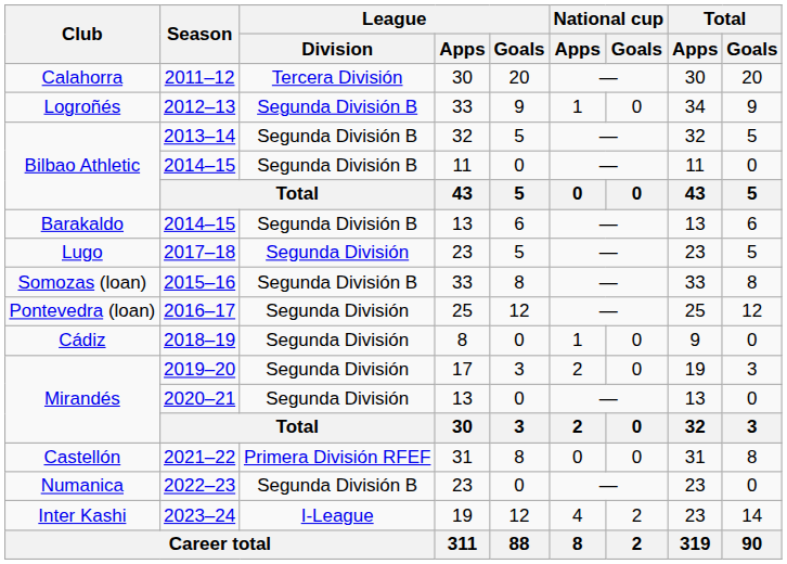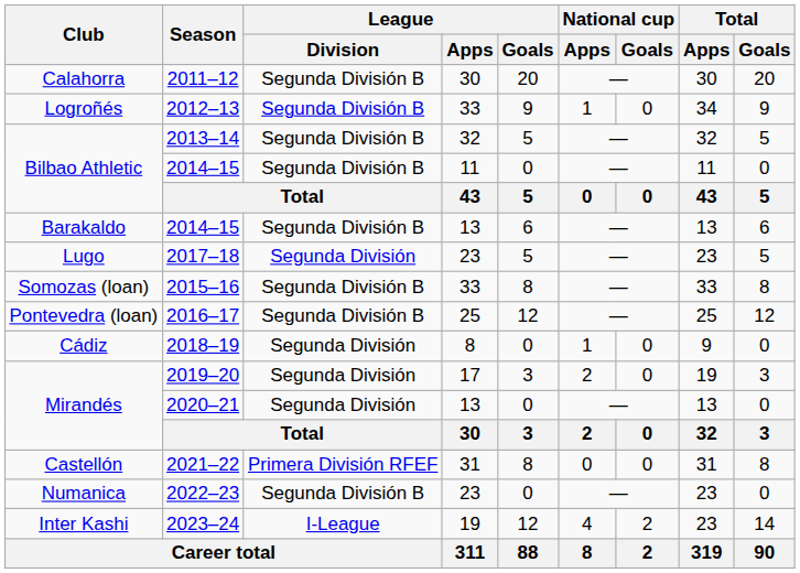 <table class="wikitable" style="text-align: center;">
 <tr>
 <th rowspan="2">Club</th>
 <th rowspan="2">Season</th>
 <th colspan="3">League</th>
 <th colspan="2">National cup</th>
 <th colspan="2">Total</th>
 </tr>
 <tr>
 <th>Division</th>
 <th>Apps</th>
 <th>Goals</th>
 <th>Apps</th>
 <th>Goals</th>
 <th>Apps</th>
 <th>Goals</th>
 </tr>
 <tr>
 <td><a href='#'>Calahorra</a></td>
 <td><a href='#'>2011–12</a></td>
-<td><a href='#'>Tercera División</a></td>
+<td>Segunda División B</td>
 <td>30</td>
 <td>20</td>
 <td colspan="2">—</td>
 <td>30</td>
 <td>20</td>
 </tr>
 <tr>
 <td><a href='#'>Logroñés</a></td>
 <td><a href='#'>2012–13</a></td>
 <td><a href='#'>Segunda División B</a></td>
 <td>33</td>
 <td>9</td>
 <td>1</td>
 <td>0</td>
 <td>34</td>
 <td>9</td>
 </tr>
 <tr>
 <td rowspan="3"><a href='#'>Bilbao Athletic</a></td>
 <td><a href='#'>2013–14</a></td>
 <td>Segunda División B</td>
 <td>32</td>
 <td>5</td>
 <td colspan="2">—</td>
 <td>32</td>
 <td>5</td>
 </tr>
 <tr>
 <td><a href='#'>2014–15</a></td>
 <td>Segunda División B</td>
 <td>11</td>
 <td>0</td>
 <td colspan="2">—</td>
 <td>11</td>
 <td>0</td>
 </tr>
 <tr>
 <th colspan="2">Total</th>
 <th>43</th>
 <th>5</th>
 <th>0</th>
 <th>0</th>
 <th>43</th>
 <th>5</th>
 </tr>
 <tr>
 <td><a href='#'>Barakaldo</a></td>
 <td><a href='#'>2014–15</a></td>
 <td>Segunda División B</td>
 <td>13</td>
 <td>6</td>
 <td colspan="2">—</td>
 <td>13</td>
 <td>6</td>
 </tr>
 <tr>
 <td><a href='#'>Lugo</a></td>
 <td><a href='#'>2017–18</a></td>
 <td><a href='#'>Segunda División</a></td>
 <td>23</td>
 <td>5</td>
 <td colspan="2">—</td>
 <td>23</td>
 <td>5</td>
 </tr>
 <tr>
 <td><a href='#'>Somozas</a> (loan)</td>
 <td><a href='#'>2015–16</a></td>
 <td>Segunda División B</td>
 <td>33</td>
 <td>8</td>
 <td colspan="2">—</td>
 <td>33</td>
 <td>8</td>
 </tr>
 <tr>
 <td><a href='#'>Pontevedra</a> (loan)</td>
 <td><a href='#'>2016–17</a></td>
-<td>Segunda División</td>
+<td>Segunda División B</td>
 <td>25</td>
 <td>12</td>
 <td colspan="2">—</td>
 <td>25</td>
 <td>12</td>
 </tr>
 <tr>
 <td><a href='#'>Cádiz</a></td>
 <td><a href='#'>2018–19</a></td>
 <td>Segunda División</td>
 <td>8</td>
 <td>0</td>
 <td>1</td>
 <td>0</td>
 <td>9</td>
 <td>0</td>
 </tr>
 <tr>
 <td rowspan="3"><a href='#'>Mirandés</a></td>
 <td><a href='#'>2019–20</a></td>
 <td>Segunda División</td>
 <td>17</td>
 <td>3</td>
 <td>2</td>
 <td>0</td>
 <td>19</td>
 <td>3</td>
 </tr>
 <tr>
 <td><a href='#'>2020–21</a></td>
 <td>Segunda División</td>
 <td>13</td>
 <td>0</td>
 <td colspan="2">—</td>
 <td>13</td>
 <td>0</td>
 </tr>
 <tr>
 <th colspan="2">Total</th>
 <th>30</th>
 <th>3</th>
 <th>2</th>
 <th>0</th>
 <th>32</th>
 <th>3</th>
 </tr>
 <tr>
 <td><a href='#'>Castellón</a></td>
 <td><a href='#'>2021–22</a></td>
 <td><a href='#'>Primera División RFEF</a></td>
 <td>31</td>
 <td>8</td>
 <td>0</td>
 <td>0</td>
 <td>31</td>
 <td>8</td>
 </tr>
 <tr>
 <td><a href='#'>Numanica</a></td>
 <td><a href='#'>2022–23</a></td>
 <td>Segunda División B</td>
 <td>23</td>
 <td>0</td>
 <td colspan="2">—</td>
 <td>23</td>
 <td>0</td>
 </tr>
 <tr>
 <td><a href='#'>Inter Kashi</a></td>
 <td><a href='#'>2023–24</a></td>
 <td><a href='#'>I-League</a></td>
 <td>19</td>
 <td>12</td>
 <td>4</td>
 <td>2</td>
 <td>23</td>
 <td>14</td>
 </tr>
 <tr>
 <th colspan="3">Career total</th>
 <th>311</th>
 <th>88</th>
 <th>8</th>
 <th>2</th>
 <th>319</th>
 <th>90</th>
 </tr>
 </table>
